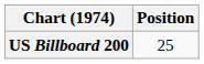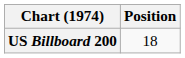 <table class="wikitable sortable plainrowheaders" style="text-align:center">
 <tr>
 <th scope="col">Chart (1974)</th>
 <th scope="col">Position</th>
 </tr>
 <tr>
 <th scope="row">US <em>Billboard</em> 200</th>
-<td align="center">25</td>
+<td align="center">18</td>
 </tr>
 </table>
